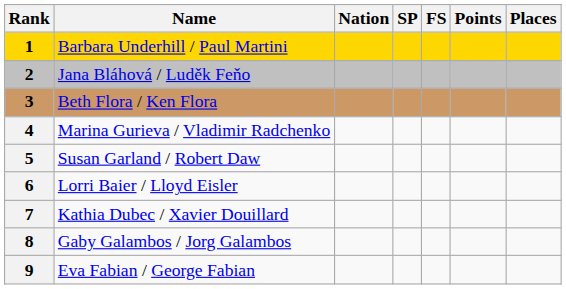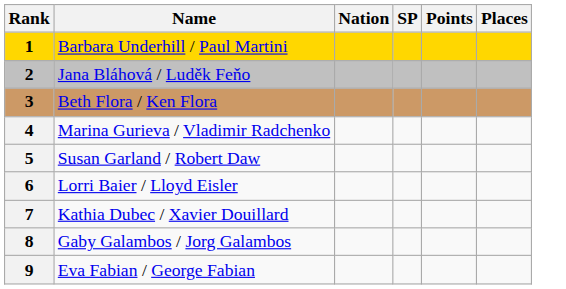 <table class="wikitable">
 <tr>
 <th>Rank</th>
 <th>Name</th>
 <th>Nation</th>
 <th>SP</th>
-<th>FS</th>
 <th>Points</th>
 <th>Places</th>
 </tr>
 <tr bgcolor=gold>
 <td align=center><strong>1</strong></td>
 <td><a href='#'>Barbara Underhill</a> / <a href='#'>Paul Martini</a></td>
-<td></td>
 <td></td>
 <td></td>
 <td></td>
 <td></td>
 </tr>
 <tr bgcolor=silver>
 <td align=center><strong>2</strong></td>
 <td><a href='#'>Jana Bláhová</a> / <a href='#'>Luděk Feňo</a></td>
 <td></td>
 <td></td>
 <td></td>
 <td></td>
-<td></td>
 </tr>
 <tr bgcolor=cc9966>
 <td align=center><strong>3</strong></td>
 <td><a href='#'>Beth Flora</a> / <a href='#'>Ken Flora</a></td>
-<td></td>
 <td></td>
 <td></td>
 <td></td>
 <td></td>
 </tr>
 <tr>
 <th>4</th>
 <td><a href='#'>Marina Gurieva</a> / <a href='#'>Vladimir Radchenko</a></td>
 <td></td>
 <td></td>
 <td></td>
 <td></td>
-<td></td>
 </tr>
 <tr>
 <th>5</th>
 <td><a href='#'>Susan Garland</a> / <a href='#'>Robert Daw</a></td>
-<td></td>
 <td></td>
 <td></td>
 <td></td>
 <td></td>
 </tr>
 <tr>
 <th>6</th>
 <td><a href='#'>Lorri Baier</a> / <a href='#'>Lloyd Eisler</a></td>
 <td></td>
 <td></td>
 <td></td>
 <td></td>
-<td></td>
 </tr>
 <tr>
 <th>7</th>
 <td><a href='#'>Kathia Dubec</a> / <a href='#'>Xavier Douillard</a></td>
-<td></td>
 <td></td>
 <td></td>
 <td></td>
 <td></td>
 </tr>
 <tr>
 <th>8</th>
 <td><a href='#'>Gaby Galambos</a> / <a href='#'>Jorg Galambos</a></td>
 <td></td>
 <td></td>
 <td></td>
 <td></td>
-<td></td>
 </tr>
 <tr>
 <th>9</th>
 <td><a href='#'>Eva Fabian</a> / <a href='#'>George Fabian</a></td>
 <td></td>
 <td></td>
 <td></td>
 <td></td>
-<td></td>
 </tr>
 </table>
